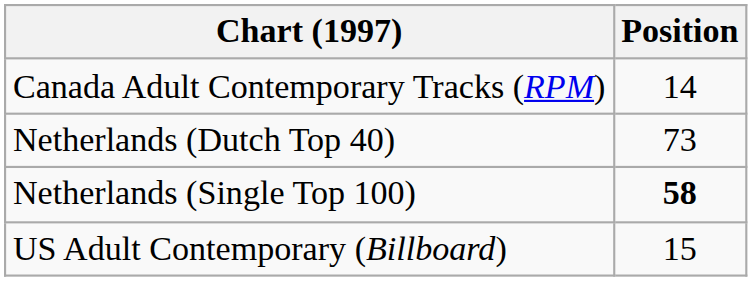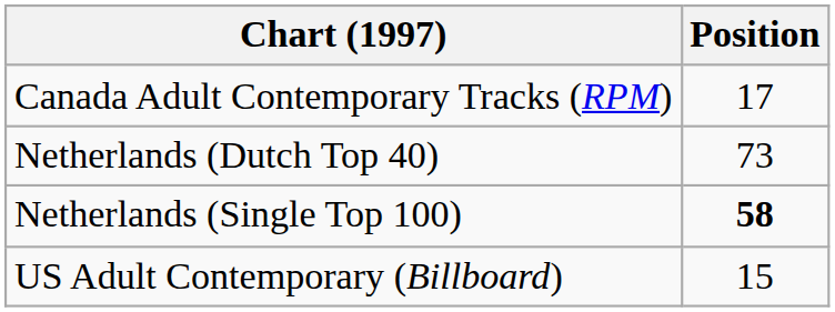 <table class="wikitable sortable">
 <tr>
 <th>Chart (1997)</th>
 <th>Position</th>
 </tr>
 <tr>
 <td>Canada Adult Contemporary Tracks (<em><a href='#'>RPM</a></em>)</td>
-<td align="center">14</td>
+<td align="center">17</td>
 </tr>
 <tr>
 <td>Netherlands (Dutch Top 40)</td>
 <td align="center">73</td>
 </tr>
 <tr>
 <td>Netherlands (Single Top 100)</td>
 <td align="center"><strong>58</strong></td>
 </tr>
 <tr>
 <td>US Adult Contemporary (<em>Billboard</em>)</td>
 <td align="center">15</td>
 </tr>
 </table>
